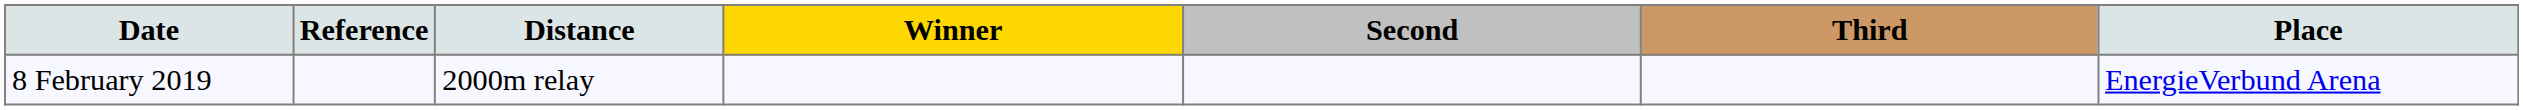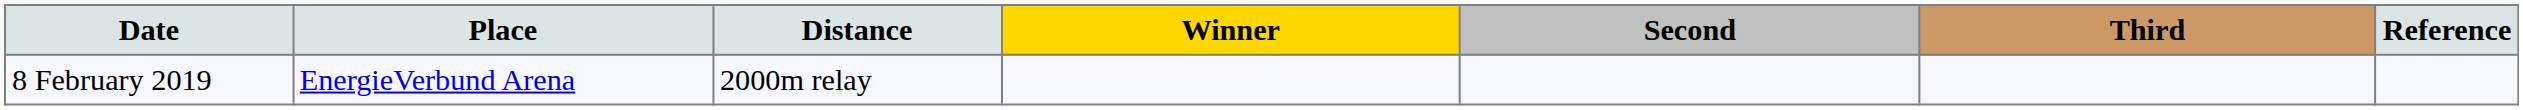 <table bgcolor="#f7f8ff" cellpadding="3" cellspacing="0" border="1" style="font-size: 95%; border: gray solid 1px; border-collapse: collapse;">
 <tr bgcolor="#cccccc" (1>
 <td width="150" align="center" bgcolor="#dce5e5"><strong>Date</strong></td>
-<td width="30" align="center" bgcolor="#dce5e5"><strong>Reference</strong></td>
+<td width="220" align="center" bgcolor="#dce5e5"><strong>Place</strong></td>
 <td width="150" align="center" bgcolor="#dce5e5"><strong>Distance</strong></td>
 <td align="center" bgcolor="gold" width="250"><strong>Winner</strong></td>
 <td align="center" bgcolor="silver" width="250"><strong>Second</strong></td>
 <td width="250" align="center" bgcolor="#cc9966"><strong>Third</strong></td>
-<td width="220" align="center" bgcolor="#dce5e5"><strong>Place</strong></td>
+<td width="30" align="center" bgcolor="#dce5e5"><strong>Reference</strong></td>
 </tr>
 <tr align="left">
 <td>8 February 2019</td>
-<td> </td>
+<td><a href='#'>EnergieVerbund Arena</a></td>
 <td>2000m relay</td>
 <td></td>
 <td></td>
 <td></td>
-<td><a href='#'>EnergieVerbund Arena</a></td>
+<td> </td>
 </tr>
 </table>
